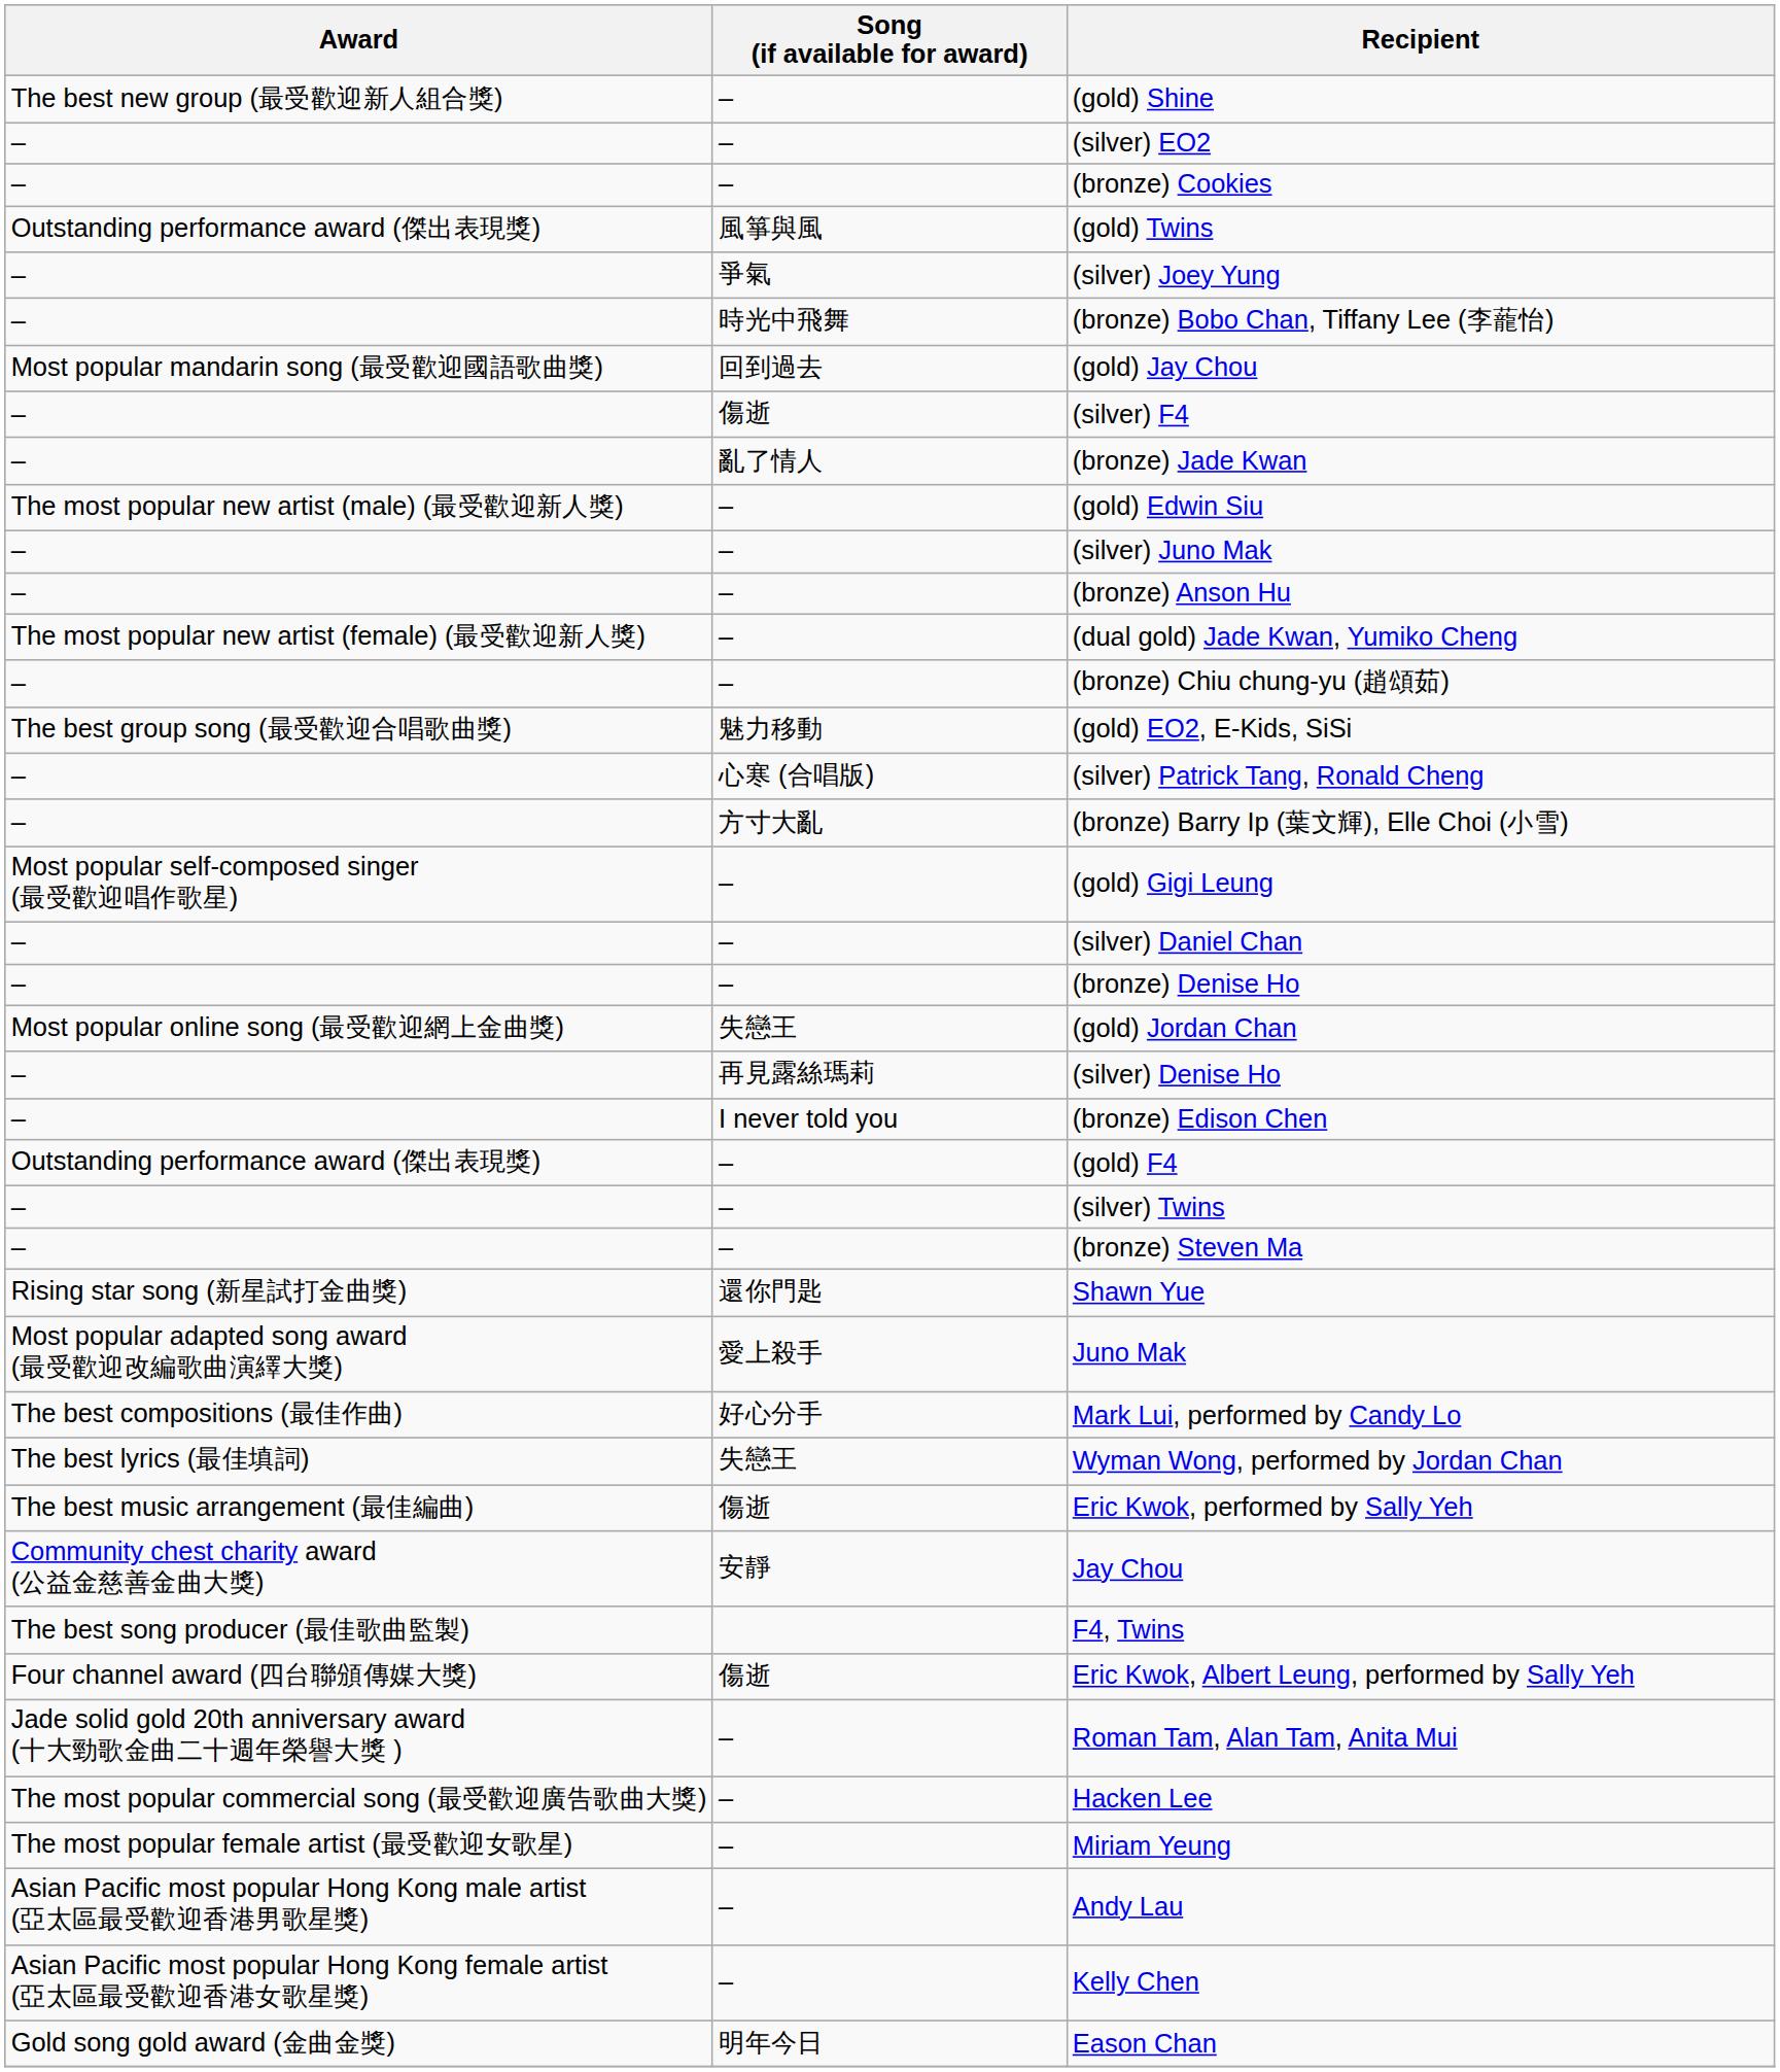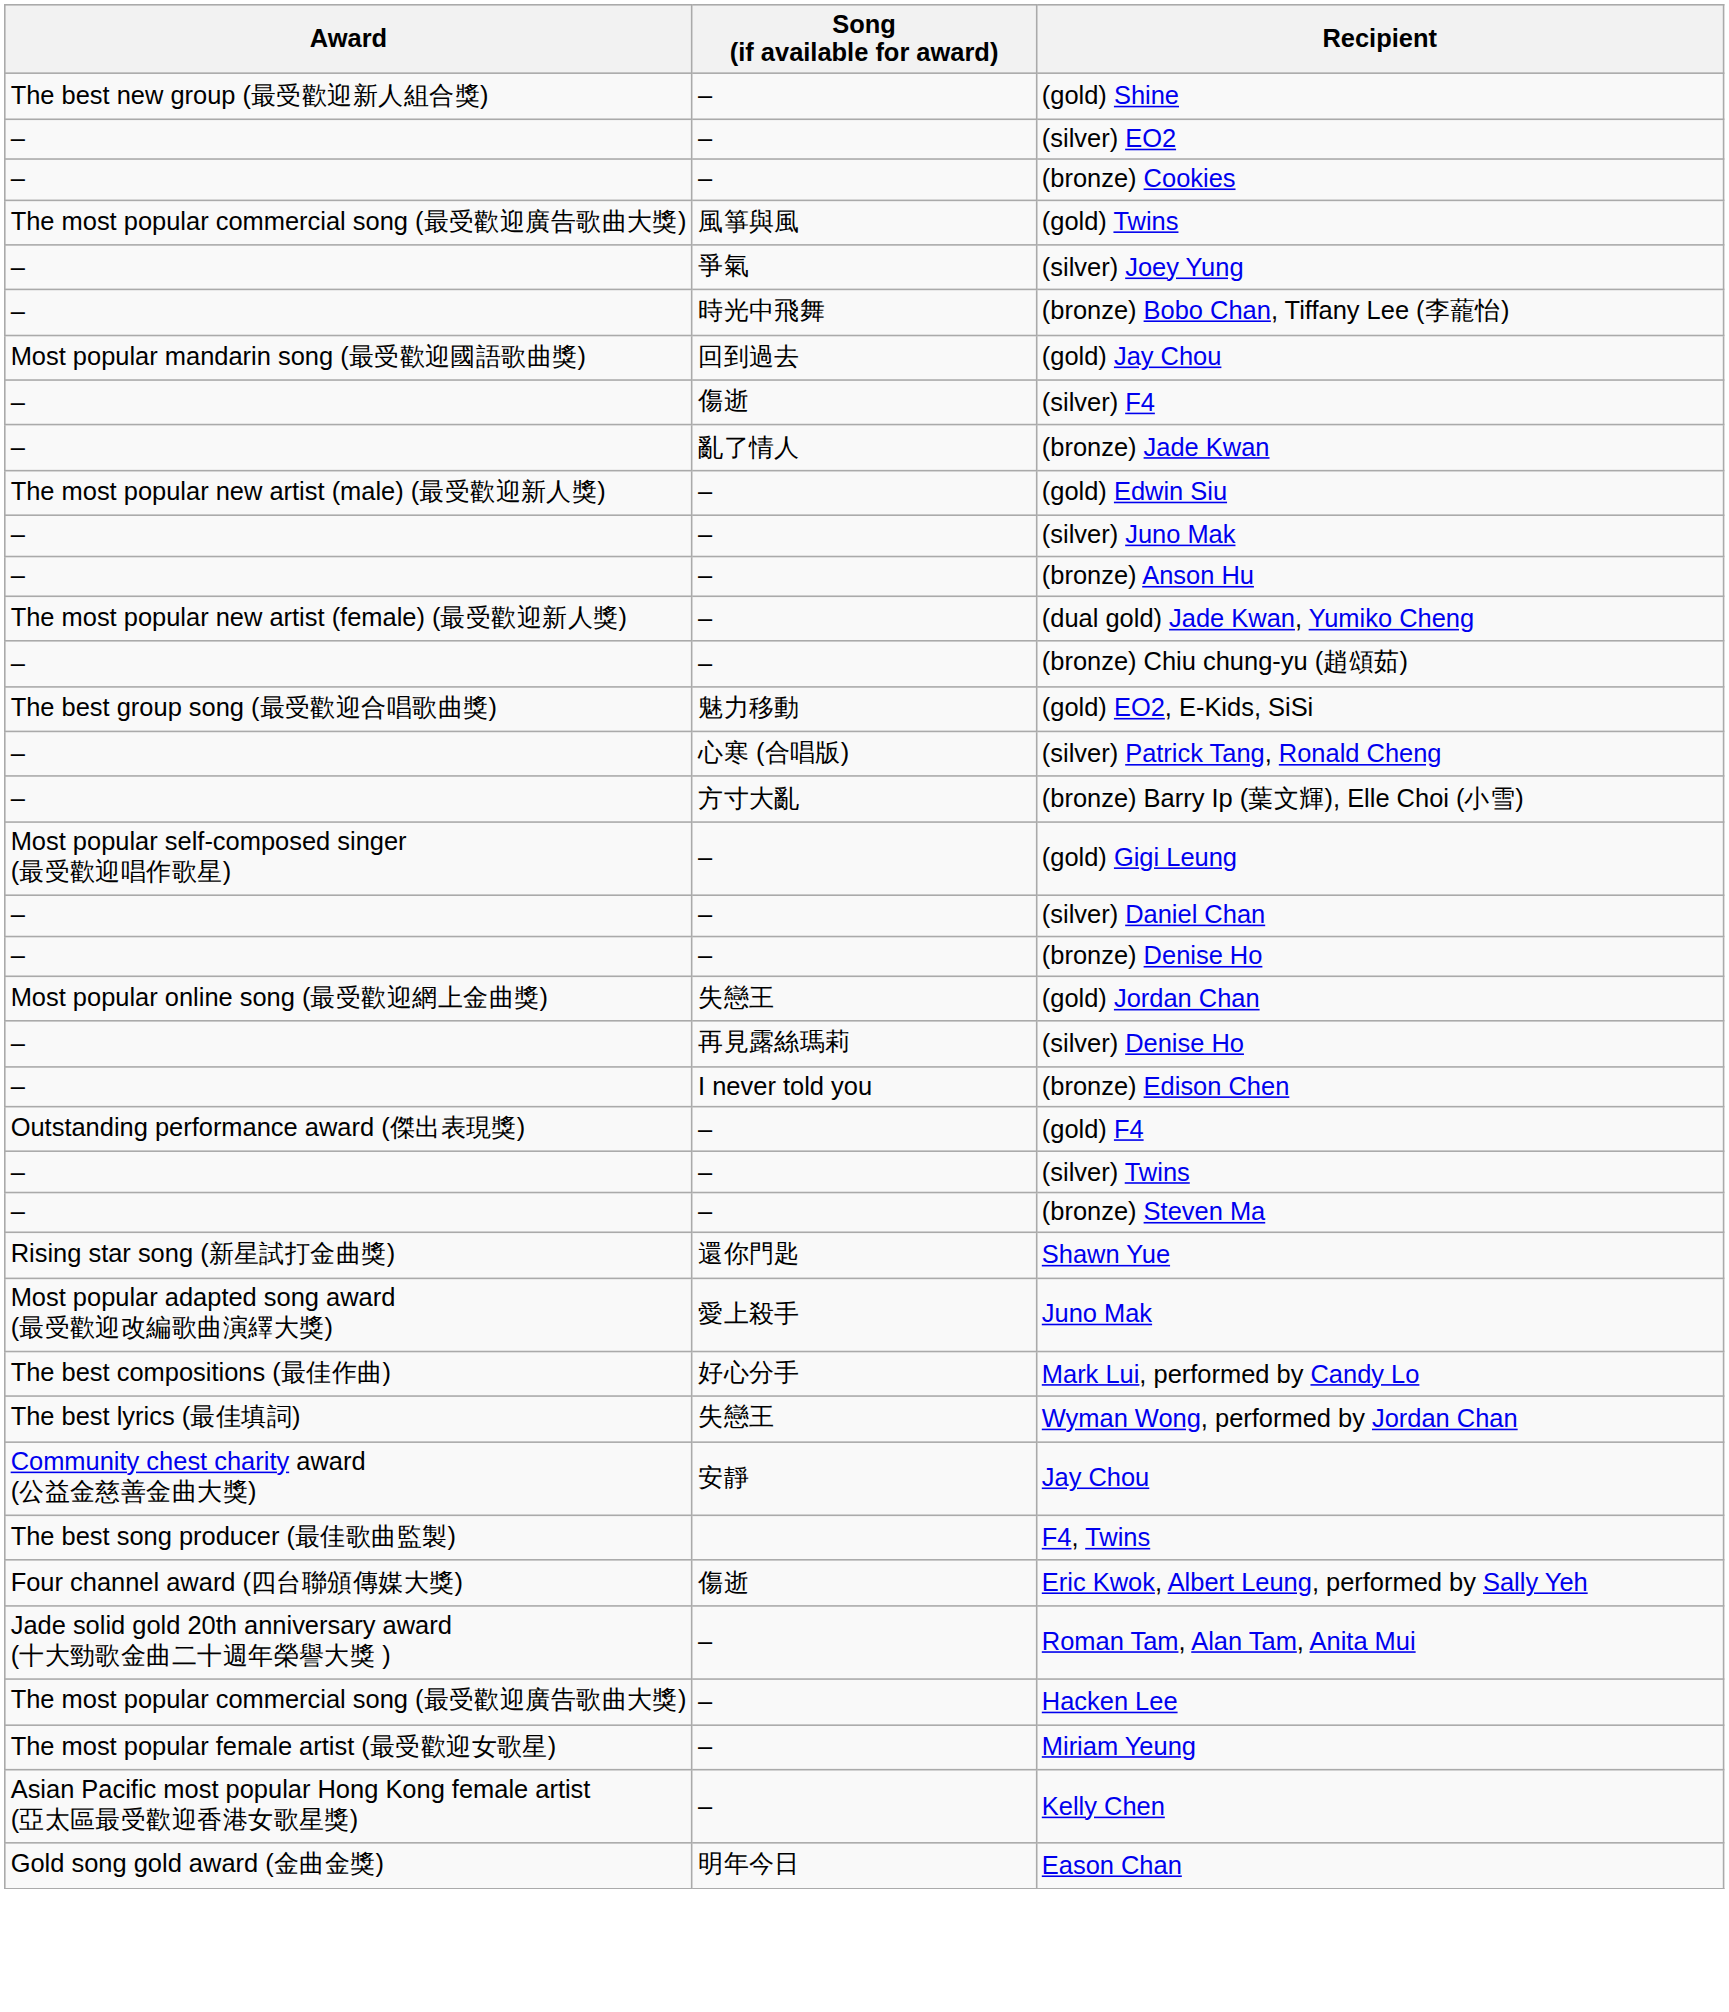 <table class="wikitable">
 <tr>
 <th width=40%>Award</th>
 <th width=20%>Song<br>(if available for award)</th>
 <th width=40%>Recipient</th>
 </tr>
 <tr>
 <td>The best new group (最受歡迎新人組合獎)</td>
 <td>–</td>
 <td>(gold) <a href='#'>Shine</a></td>
 </tr>
 <tr>
 <td>–</td>
 <td>–</td>
 <td>(silver) <a href='#'>EO2</a></td>
 </tr>
 <tr>
 <td>–</td>
 <td>–</td>
 <td>(bronze) <a href='#'>Cookies</a></td>
 </tr>
 <tr>
-<td>Outstanding performance award (傑出表現獎)</td>
+<td>The most popular commercial song (最受歡迎廣告歌曲大獎)</td>
 <td>風箏與風</td>
 <td>(gold) <a href='#'>Twins</a></td>
 </tr>
 <tr>
 <td>–</td>
 <td>爭氣</td>
 <td>(silver) <a href='#'>Joey Yung</a></td>
 </tr>
 <tr>
 <td>–</td>
 <td>時光中飛舞</td>
 <td>(bronze) <a href='#'>Bobo Chan</a>, Tiffany Lee (李蘢怡)</td>
 </tr>
 <tr>
 <td>Most popular mandarin song (最受歡迎國語歌曲獎)</td>
 <td>回到過去</td>
 <td>(gold) <a href='#'>Jay Chou</a></td>
 </tr>
 <tr>
 <td>–</td>
 <td>傷逝</td>
 <td>(silver) <a href='#'>F4</a></td>
 </tr>
 <tr>
 <td>–</td>
 <td>亂了情人</td>
 <td>(bronze) <a href='#'>Jade Kwan</a></td>
 </tr>
 <tr>
 <td>The most popular new artist (male) (最受歡迎新人獎)</td>
 <td>–</td>
 <td>(gold) <a href='#'>Edwin Siu</a></td>
 </tr>
 <tr>
 <td>–</td>
 <td>–</td>
 <td>(silver) <a href='#'>Juno Mak</a></td>
 </tr>
 <tr>
 <td>–</td>
 <td>–</td>
 <td>(bronze) <a href='#'>Anson Hu</a></td>
 </tr>
 <tr>
 <td>The most popular new artist (female) (最受歡迎新人獎)</td>
 <td>–</td>
 <td>(dual gold) <a href='#'>Jade Kwan</a>, <a href='#'>Yumiko Cheng</a></td>
 </tr>
 <tr>
 <td>–</td>
 <td>–</td>
 <td>(bronze) Chiu chung-yu (趙頌茹)</td>
 </tr>
 <tr>
 <td>The best group song (最受歡迎合唱歌曲獎)</td>
 <td>魅力移動</td>
 <td>(gold) <a href='#'>EO2</a>, E-Kids, SiSi</td>
 </tr>
 <tr>
 <td>–</td>
 <td>心寒 (合唱版)</td>
 <td>(silver) <a href='#'>Patrick Tang</a>, <a href='#'>Ronald Cheng</a></td>
 </tr>
 <tr>
 <td>–</td>
 <td>方寸大亂</td>
 <td>(bronze) Barry Ip (葉文輝), Elle Choi (小雪)</td>
 </tr>
 <tr>
 <td>Most popular self-composed singer<br>(最受歡迎唱作歌星)</td>
 <td>–</td>
 <td>(gold) <a href='#'>Gigi Leung</a></td>
 </tr>
 <tr>
 <td>–</td>
 <td>–</td>
 <td>(silver) <a href='#'>Daniel Chan</a></td>
 </tr>
 <tr>
 <td>–</td>
 <td>–</td>
 <td>(bronze) <a href='#'>Denise Ho</a></td>
 </tr>
 <tr>
 <td>Most popular online song (最受歡迎網上金曲獎)</td>
 <td>失戀王</td>
 <td>(gold) <a href='#'>Jordan Chan</a></td>
 </tr>
 <tr>
 <td>–</td>
 <td>再見露絲瑪莉</td>
 <td>(silver) <a href='#'>Denise Ho</a></td>
 </tr>
 <tr>
 <td>–</td>
 <td>I never told you</td>
 <td>(bronze) <a href='#'>Edison Chen</a></td>
 </tr>
 <tr>
 <td>Outstanding performance award (傑出表現獎)</td>
 <td>–</td>
 <td>(gold) <a href='#'>F4</a></td>
 </tr>
 <tr>
 <td>–</td>
 <td>–</td>
 <td>(silver) <a href='#'>Twins</a></td>
 </tr>
 <tr>
 <td>–</td>
 <td>–</td>
 <td>(bronze) <a href='#'>Steven Ma</a></td>
 </tr>
 <tr>
 <td>Rising star song (新星試打金曲獎)</td>
 <td>還你門匙</td>
 <td><a href='#'>Shawn Yue</a></td>
 </tr>
 <tr>
 <td>Most popular adapted song award<br>(最受歡迎改編歌曲演繹大獎)</td>
 <td>愛上殺手</td>
 <td><a href='#'>Juno Mak</a></td>
 </tr>
 <tr>
 <td>The best compositions (最佳作曲)</td>
 <td>好心分手</td>
 <td><a href='#'>Mark Lui</a>, performed by <a href='#'>Candy Lo</a></td>
 </tr>
 <tr>
 <td>The best lyrics (最佳填詞)</td>
 <td>失戀王</td>
 <td><a href='#'>Wyman Wong</a>, performed by <a href='#'>Jordan Chan</a></td>
 </tr>
 <tr>
-<td>The best music arrangement (最佳編曲)</td>
-<td>傷逝</td>
-<td><a href='#'>Eric Kwok</a>, performed by <a href='#'>Sally Yeh</a></td>
-</tr>
-<tr>
 <td><a href='#'>Community chest charity</a> award<br>(公益金慈善金曲大獎)</td>
 <td>安靜</td>
 <td><a href='#'>Jay Chou</a></td>
 </tr>
 <tr>
 <td>The best song producer (最佳歌曲監製)</td>
 <td></td>
 <td><a href='#'>F4</a>, <a href='#'>Twins</a></td>
 </tr>
 <tr>
 <td>Four channel award (四台聯頒傳媒大獎)</td>
 <td>傷逝</td>
 <td><a href='#'>Eric Kwok</a>, <a href='#'>Albert Leung</a>, performed by <a href='#'>Sally Yeh</a></td>
 </tr>
 <tr>
 <td>Jade solid gold 20th anniversary award<br>(十大勁歌金曲二十週年榮譽大獎 )</td>
 <td>–</td>
 <td><a href='#'>Roman Tam</a>, <a href='#'>Alan Tam</a>, <a href='#'>Anita Mui</a></td>
 </tr>
 <tr>
 <td>The most popular commercial song (最受歡迎廣告歌曲大獎)</td>
 <td>–</td>
 <td><a href='#'>Hacken Lee</a></td>
 </tr>
 <tr>
 <td>The most popular female artist (最受歡迎女歌星)</td>
 <td>–</td>
 <td><a href='#'>Miriam Yeung</a></td>
 </tr>
 <tr>
-<td>Asian Pacific most popular Hong Kong male artist<br>(亞太區最受歡迎香港男歌星獎)</td>
-<td>–</td>
-<td><a href='#'>Andy Lau</a></td>
-</tr>
-<tr>
 <td>Asian Pacific most popular Hong Kong female artist<br>(亞太區最受歡迎香港女歌星獎)</td>
 <td>–</td>
 <td><a href='#'>Kelly Chen</a></td>
 </tr>
 <tr>
 <td>Gold song gold award (金曲金獎)</td>
 <td>明年今日</td>
 <td><a href='#'>Eason Chan</a></td>
 </tr>
 <tr>
 </tr>
 </table>
